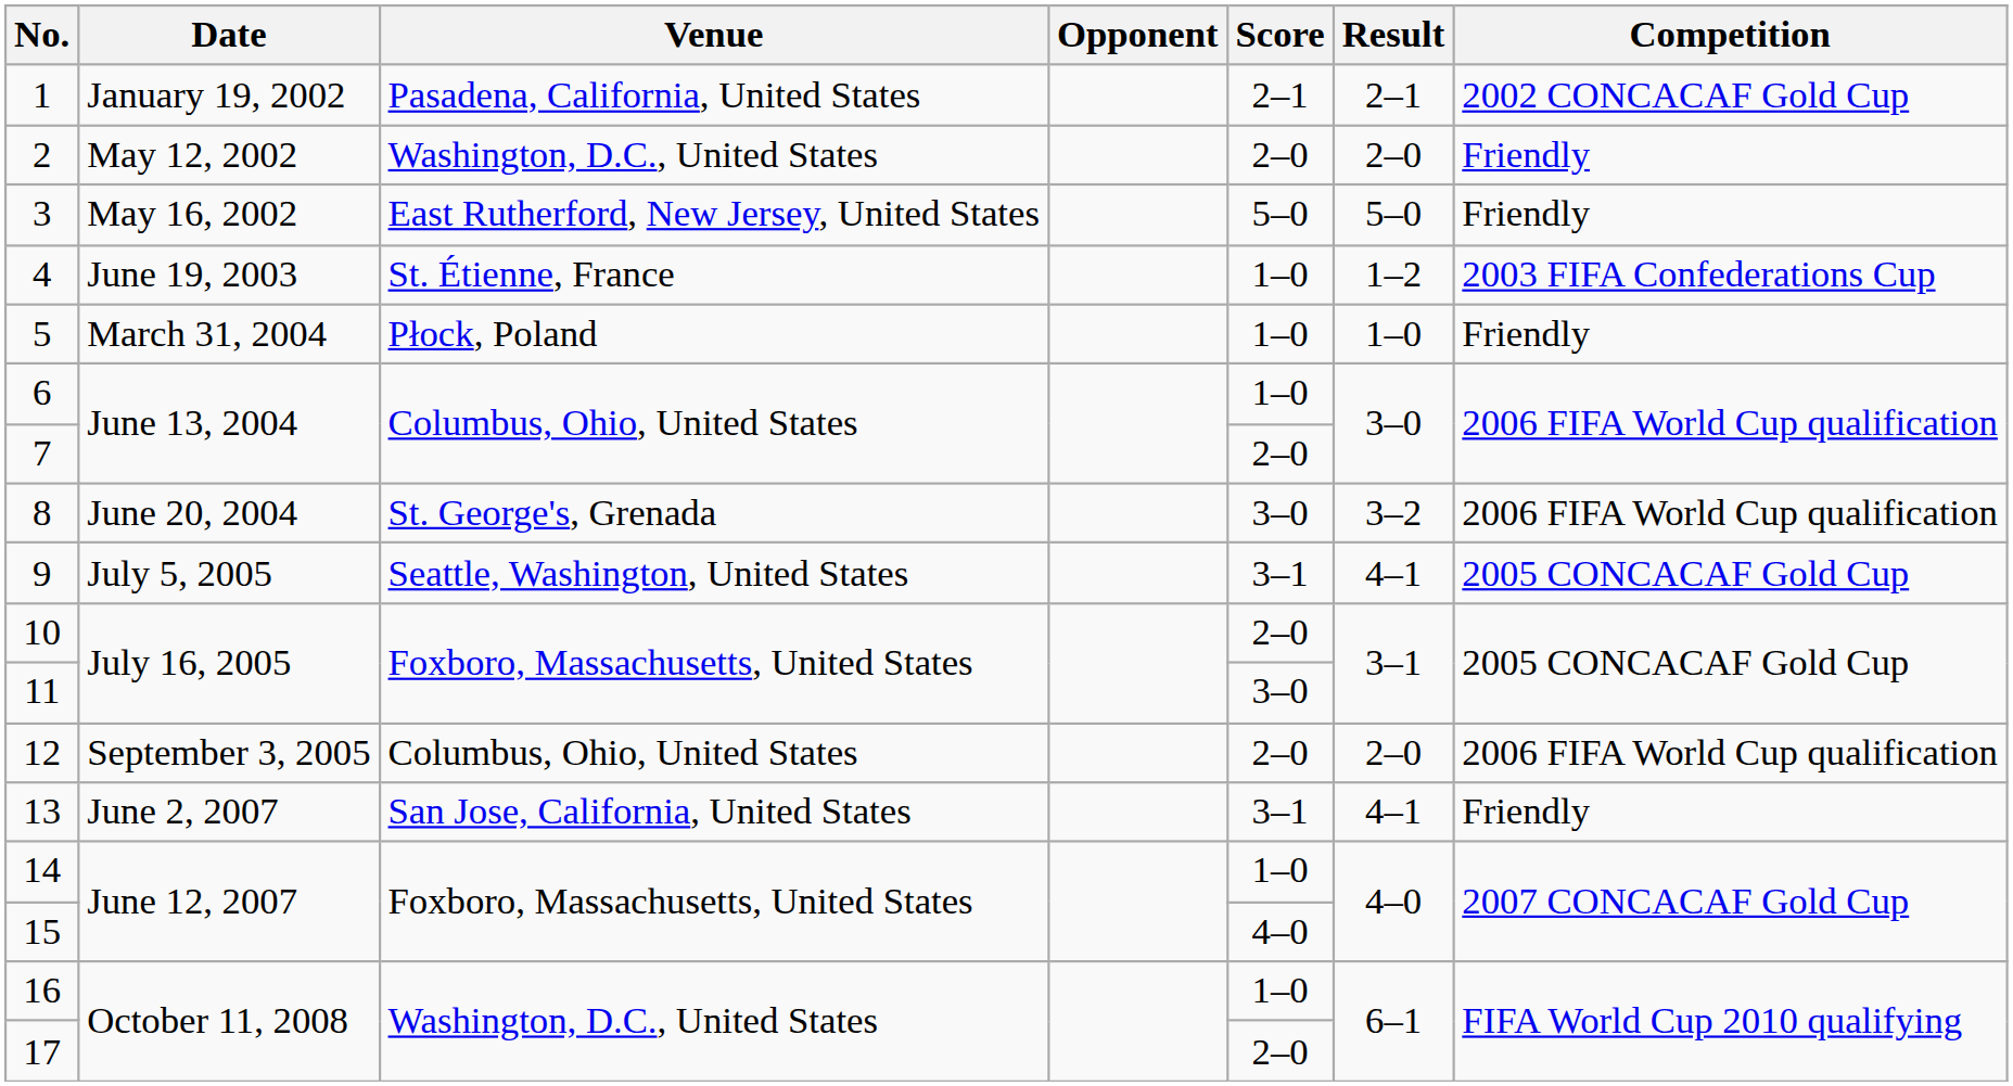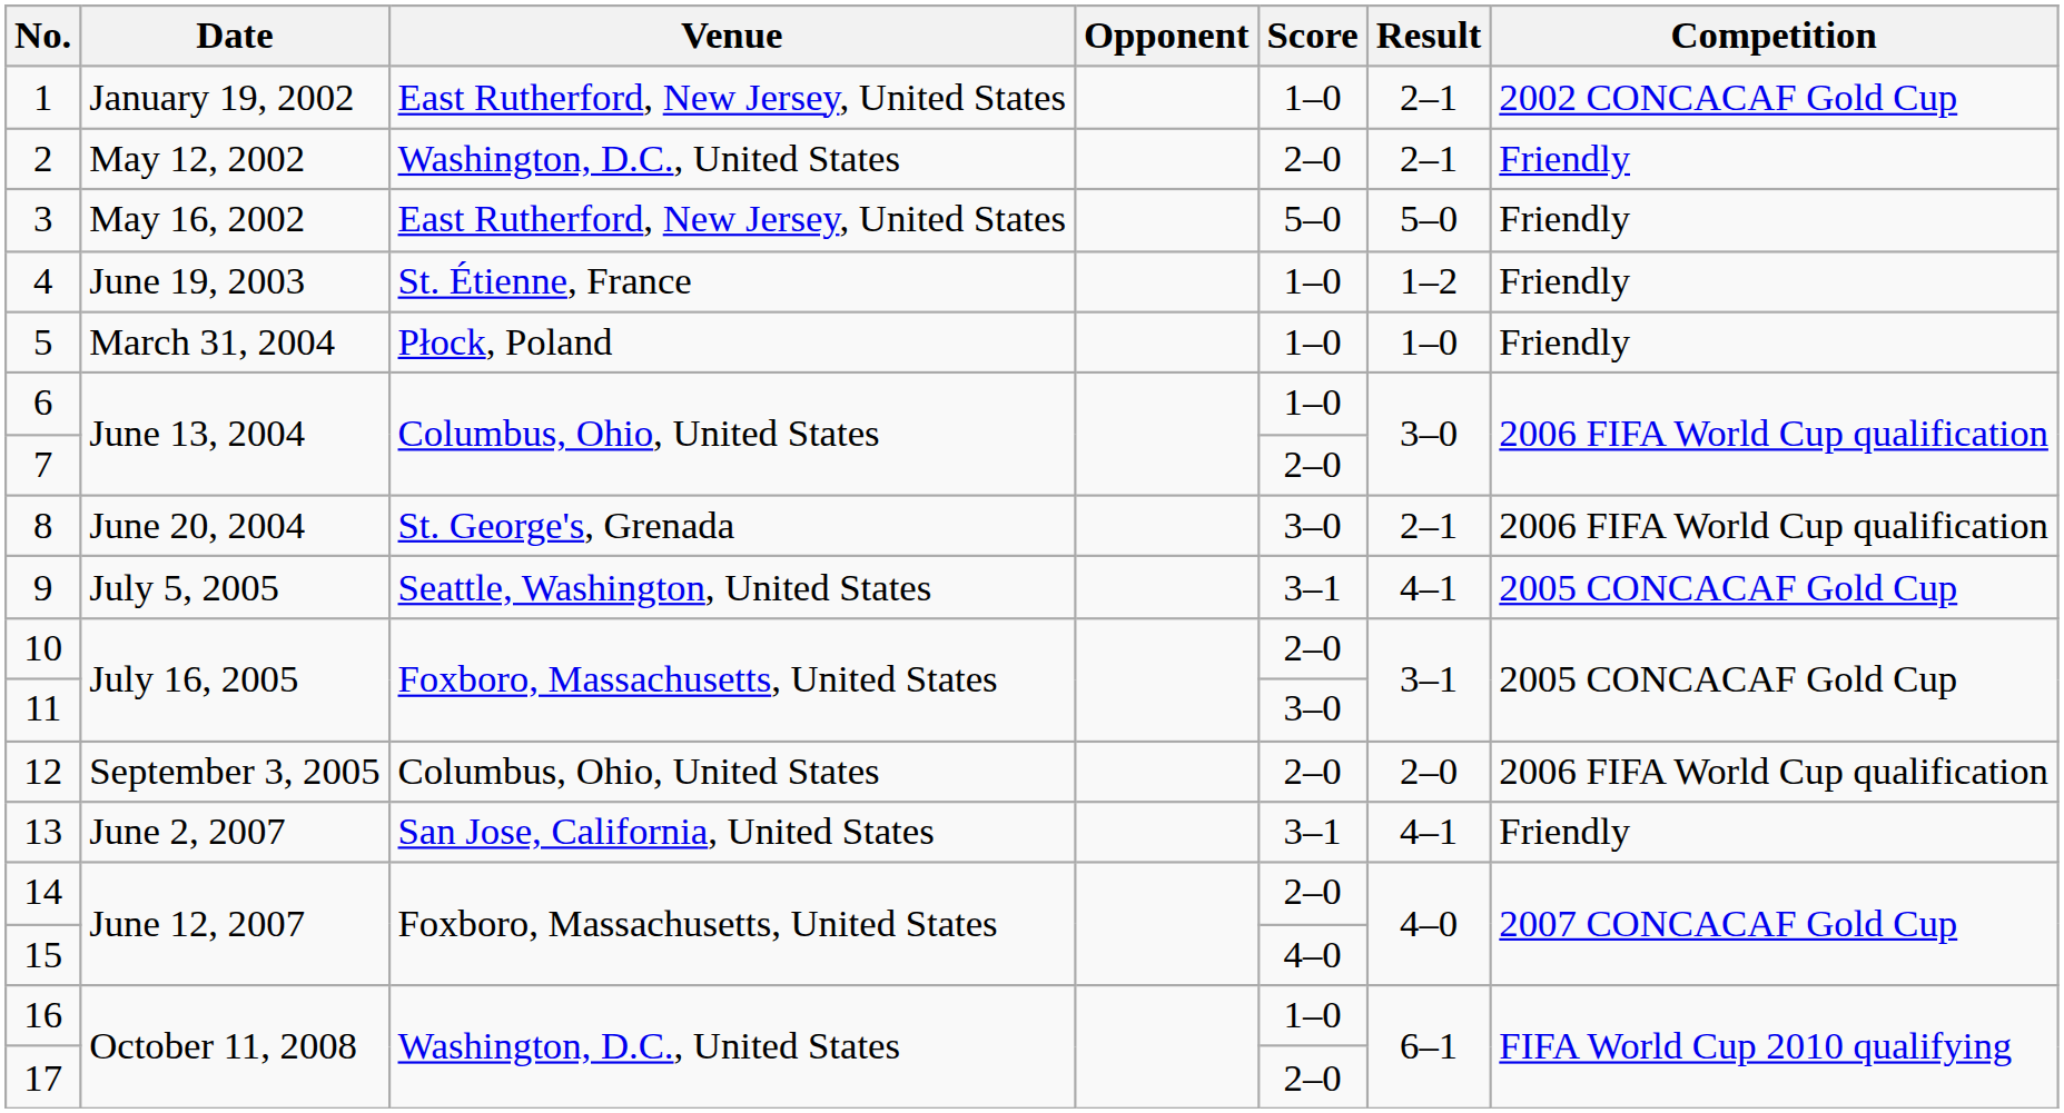 <table class="wikitable sortable">
 <tr>
 <th scope="col">No.</th>
 <th scope="col">Date</th>
 <th scope="col">Venue</th>
 <th scope="col">Opponent</th>
 <th scope="col">Score</th>
 <th scope="col">Result</th>
 <th scope="col">Competition</th>
 </tr>
 <tr>
 <td align="center">1</td>
 <td>January 19, 2002</td>
-<td><a href='#'>Pasadena, California</a>, United States</td>
+<td><a href='#'>East Rutherford</a>, <a href='#'>New Jersey</a>, United States</td>
 <td></td>
-<td align="center">2–1</td>
+<td align="center">1–0</td>
 <td align="center">2–1</td>
 <td><a href='#'>2002 CONCACAF Gold Cup</a></td>
 </tr>
 <tr>
 <td align="center">2</td>
 <td>May 12, 2002</td>
 <td><a href='#'>Washington, D.C.</a>, United States</td>
 <td></td>
 <td align="center">2–0</td>
-<td align="center">2–0</td>
+<td align="center">2–1</td>
 <td><a href='#'>Friendly</a></td>
 </tr>
 <tr>
 <td align="center">3</td>
 <td>May 16, 2002</td>
 <td><a href='#'>East Rutherford</a>, <a href='#'>New Jersey</a>, United States</td>
 <td></td>
 <td align="center">5–0</td>
 <td align="center">5–0</td>
 <td>Friendly</td>
 </tr>
 <tr>
 <td align="center">4</td>
 <td>June 19, 2003</td>
 <td><a href='#'>St. Étienne</a>, France</td>
 <td></td>
 <td align="center">1–0</td>
 <td align="center">1–2</td>
-<td><a href='#'>2003 FIFA Confederations Cup</a></td>
+<td>Friendly</td>
 </tr>
 <tr>
 <td align="center">5</td>
 <td>March 31, 2004</td>
 <td><a href='#'>Płock</a>, Poland</td>
 <td></td>
 <td align="center">1–0</td>
 <td align="center">1–0</td>
 <td>Friendly</td>
 </tr>
 <tr>
 <td align="center">6</td>
 <td rowspan="2">June 13, 2004</td>
 <td rowspan="2"><a href='#'>Columbus, Ohio</a>, United States</td>
 <td rowspan="2"></td>
 <td align="center">1–0</td>
 <td rowspan="2" style="text-align:center">3–0</td>
 <td rowspan="2"><a href='#'>2006 FIFA World Cup qualification</a></td>
 </tr>
 <tr>
 <td align="center">7</td>
 <td align="center">2–0</td>
 </tr>
 <tr>
 <td align="center">8</td>
 <td>June 20, 2004</td>
 <td><a href='#'>St. George's</a>, Grenada</td>
 <td></td>
 <td align="center">3–0</td>
-<td align="center">3–2</td>
+<td align="center">2–1</td>
 <td>2006 FIFA World Cup qualification</td>
 </tr>
 <tr>
 <td align="center">9</td>
 <td>July 5, 2005</td>
 <td><a href='#'>Seattle, Washington</a>, United States</td>
 <td></td>
 <td align="center">3–1</td>
 <td align="center">4–1</td>
 <td><a href='#'>2005 CONCACAF Gold Cup</a></td>
 </tr>
 <tr>
 <td align="center">10</td>
 <td rowspan="2">July 16, 2005</td>
 <td rowspan="2"><a href='#'>Foxboro, Massachusetts</a>, United States</td>
 <td rowspan="2"></td>
 <td align="center">2–0</td>
 <td rowspan="2" style="text-align:center">3–1</td>
 <td rowspan="2">2005 CONCACAF Gold Cup</td>
 </tr>
 <tr>
 <td align="center">11</td>
 <td align="center">3–0</td>
 </tr>
 <tr>
 <td align="center">12</td>
 <td>September 3, 2005</td>
 <td>Columbus, Ohio, United States</td>
 <td></td>
 <td align="center">2–0</td>
 <td align="center">2–0</td>
 <td>2006 FIFA World Cup qualification</td>
 </tr>
 <tr>
 <td align="center">13</td>
 <td>June 2, 2007</td>
 <td><a href='#'>San Jose, California</a>, United States</td>
 <td></td>
 <td align="center">3–1</td>
 <td align="center">4–1</td>
 <td>Friendly</td>
 </tr>
 <tr>
 <td align="center">14</td>
 <td rowspan="2">June 12, 2007</td>
 <td rowspan="2">Foxboro, Massachusetts, United States</td>
 <td rowspan="2"></td>
-<td align="center">1–0</td>
+<td align="center">2–0</td>
 <td rowspan="2" style="text-align:center">4–0</td>
 <td rowspan="2"><a href='#'>2007 CONCACAF Gold Cup</a></td>
 </tr>
 <tr>
 <td align="center">15</td>
 <td align="center">4–0</td>
 </tr>
 <tr>
 <td align="center">16</td>
 <td rowspan="2">October 11, 2008</td>
 <td rowspan="2"><a href='#'>Washington, D.C.</a>, United States</td>
 <td rowspan="2"></td>
 <td align="center">1–0</td>
 <td rowspan="2" style="text-align:center">6–1</td>
 <td rowspan="2"><a href='#'>FIFA World Cup 2010 qualifying</a></td>
 </tr>
 <tr>
 <td align="center">17</td>
 <td align="center">2–0</td>
 </tr>
 </table>
